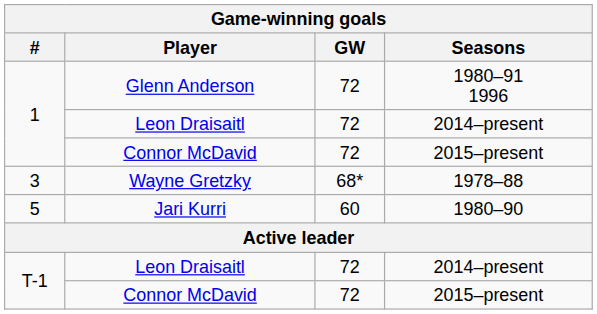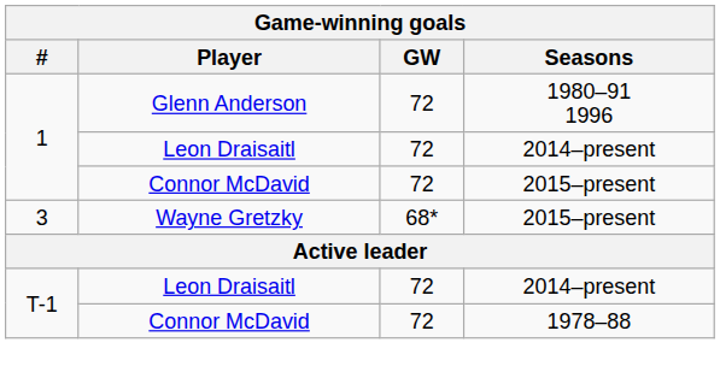 <table class="wikitable" style="text-align: center; font-size: 95%" width="80%">
 <tr>
 <th colspan="4">Game-winning goals</th>
 </tr>
 <tr>
 <th>#</th>
 <th>Player</th>
 <th>GW</th>
 <th>Seasons</th>
 </tr>
 <tr>
 <td rowspan="3">1</td>
 <td><a href='#'>Glenn Anderson</a></td>
 <td>72</td>
 <td>1980–91<br>1996</td>
 </tr>
 <tr>
 <td><a href='#'>Leon Draisaitl</a></td>
 <td>72</td>
 <td>2014–present</td>
 </tr>
 <tr>
 <td><a href='#'>Connor McDavid</a></td>
 <td>72</td>
 <td>2015–present</td>
 </tr>
 <tr>
 <td>3</td>
 <td><a href='#'>Wayne Gretzky</a></td>
 <td>68*</td>
-<td>1978–88</td>
-</tr>
-<tr>
-<td>5</td>
-<td><a href='#'>Jari Kurri</a></td>
-<td>60</td>
-<td>1980–90</td>
+<td>2015–present</td>
 </tr>
 <tr>
 <th colspan="4">Active leader</th>
 </tr>
 <tr>
 <td rowspan=2>T-1</td>
 <td><a href='#'>Leon Draisaitl</a></td>
 <td>72</td>
 <td>2014–present</td>
 </tr>
 <tr>
 <td><a href='#'>Connor McDavid</a></td>
 <td>72</td>
-<td>2015–present</td>
+<td>1978–88</td>
 </tr>
 </table>
